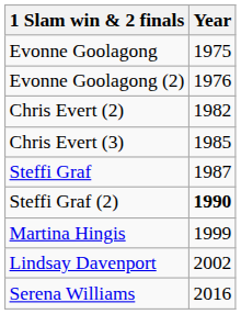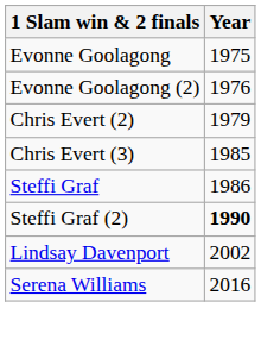 <table class="wikitable">
 <tr>
 <th>1 Slam win & 2 finals</th>
 <th>Year</th>
 </tr>
 <tr>
 <td> Evonne Goolagong</td>
 <td>1975</td>
 </tr>
 <tr>
 <td> Evonne Goolagong (2)</td>
 <td>1976</td>
 </tr>
 <tr>
 <td> Chris Evert (2)</td>
-<td>1982</td>
+<td>1979</td>
 </tr>
 <tr>
 <td> Chris Evert (3)</td>
 <td>1985</td>
 </tr>
 <tr>
 <td> <a href='#'>Steffi Graf</a></td>
-<td>1987</td>
+<td>1986</td>
 </tr>
 <tr>
 <td> Steffi Graf (2)</td>
 <td><strong>1990</strong></td>
-</tr>
-<tr>
-<td> <a href='#'>Martina Hingis</a></td>
-<td>1999</td>
 </tr>
 <tr>
 <td> <a href='#'>Lindsay Davenport</a></td>
 <td>2002</td>
 </tr>
 <tr>
 <td> <a href='#'>Serena Williams</a></td>
 <td>2016</td>
 </tr>
 </table>
